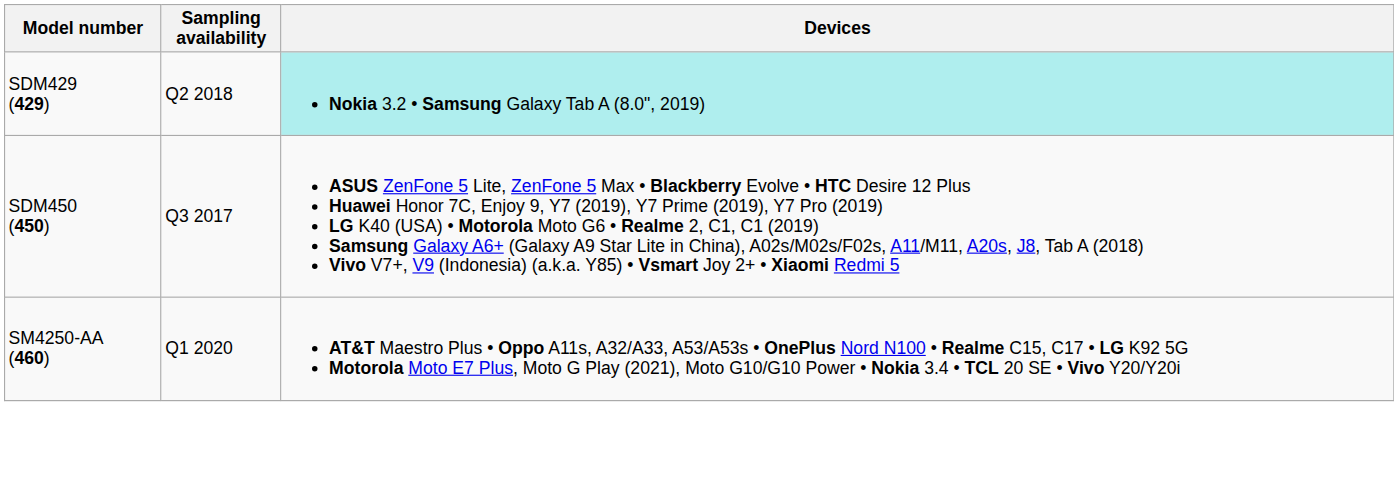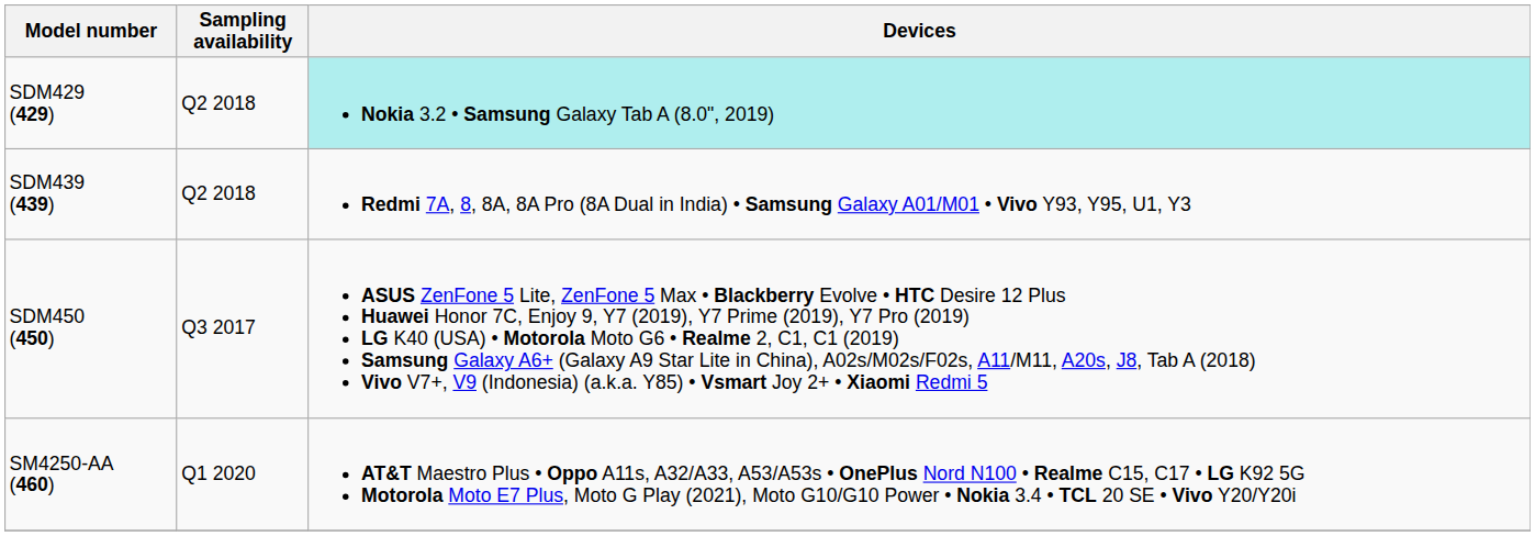 <table class="wikitable" style="width:100%">
 <tr>
 <th>Model number</th>
 <th>Sampling<br>availability</th>
 <th>Devices</th>
 </tr>
 <tr>
 <td>SDM429<br>(<strong>429</strong>)</td>
 <td>Q2 2018</td>
 <td style="background: paleturquoise;"><br><ul><li><strong>Nokia</strong> 3.2 • <strong>Samsung</strong> Galaxy Tab A (8.0", 2019)</li></ul></td>
+</tr>
+<tr>
+<td>SDM439<br>(<strong>439</strong>)</td>
+<td>Q2 2018</td>
+<td><br><ul><li><strong>Redmi</strong> <a href='#'>7A</a>, <a href='#'>8</a>, 8A, 8A Pro (8A Dual in India) • <strong>Samsung</strong> <a href='#'>Galaxy A01/M01</a> • <strong>Vivo</strong> Y93, Y95, U1, Y3</li></ul></td>
 </tr>
 <tr>
 <td>SDM450<br>(<strong>450</strong>)</td>
 <td>Q3 2017</td>
 <td><br><ul><li><strong>ASUS</strong> <a href='#'>ZenFone 5</a> Lite, <a href='#'>ZenFone 5</a> Max • <strong>Blackberry</strong> Evolve • <strong>HTC</strong> Desire 12 Plus</li><li><strong>Huawei</strong> Honor 7C, Enjoy 9, Y7 (2019), Y7 Prime (2019), Y7 Pro (2019)</li><li><strong>LG</strong> K40 (USA) • <strong>Motorola</strong> Moto G6 • <strong>Realme</strong> 2, C1, C1 (2019)</li><li><strong>Samsung</strong> <a href='#'>Galaxy A6+</a> (Galaxy A9 Star Lite in China), A02s/M02s/F02s, <a href='#'>A11</a>/M11, <a href='#'>A20s</a>, <a href='#'>J8</a>, Tab A (2018)</li><li><strong>Vivo</strong> V7+, <a href='#'>V9</a> (Indonesia) (a.k.a. Y85) • <strong>Vsmart</strong> Joy 2+ • <strong>Xiaomi</strong> <a href='#'>Redmi 5</a></li></ul></td>
 </tr>
 <tr>
 <td>SM4250-AA<br>(<strong>460</strong>)</td>
 <td>Q1 2020</td>
 <td><br><ul><li><strong>AT&T</strong> Maestro Plus • <strong>Oppo</strong> A11s, A32/A33, A53/A53s • <strong>OnePlus</strong> <a href='#'>Nord N100</a> • <strong>Realme</strong> C15, C17 • <strong>LG</strong> K92 5G</li><li><strong>Motorola</strong> <a href='#'>Moto E7 Plus</a>, Moto G Play (2021), Moto G10/G10 Power • <strong>Nokia</strong> 3.4 • <strong>TCL</strong> 20 SE • <strong>Vivo</strong> Y20/Y20i</li></ul></td>
 </tr>
 <tr>
 </tr>
 </table>
